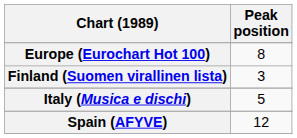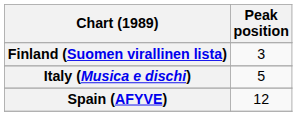 <table class="wikitable plainrowheaders sortable" style="text-align:center">
 <tr>
 <th scope="col">Chart (1989)</th>
 <th scope="col">Peak<br>position</th>
 </tr>
 <tr>
 </tr>
 <tr>
 </tr>
 <tr>
 </tr>
 <tr>
-</tr>
-<tr>
-<th scope="row">Europe (<a href='#'>Eurochart Hot 100</a>)</th>
-<td>8</td>
 </tr>
 <tr>
 <th scope="row">Finland (<a href='#'>Suomen virallinen lista</a>)</th>
 <td>3</td>
 </tr>
 <tr>
 </tr>
 <tr>
 <th scope="row">Italy (<em><a href='#'>Musica e dischi</a></em>)</th>
 <td>5</td>
 </tr>
 <tr>
 </tr>
 <tr>
 </tr>
 <tr>
 </tr>
 <tr>
 </tr>
 <tr>
 <th scope="row">Spain (<a href='#'>AFYVE</a>)</th>
 <td>12</td>
 </tr>
 <tr>
 </tr>
 <tr>
 </tr>
 <tr>
 </tr>
 <tr>
 </tr>
 <tr>
 </tr>
 <tr>
 </tr>
 </table>
